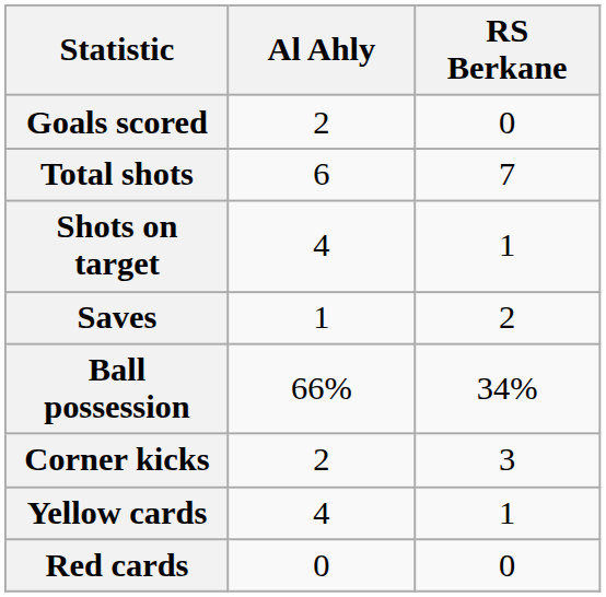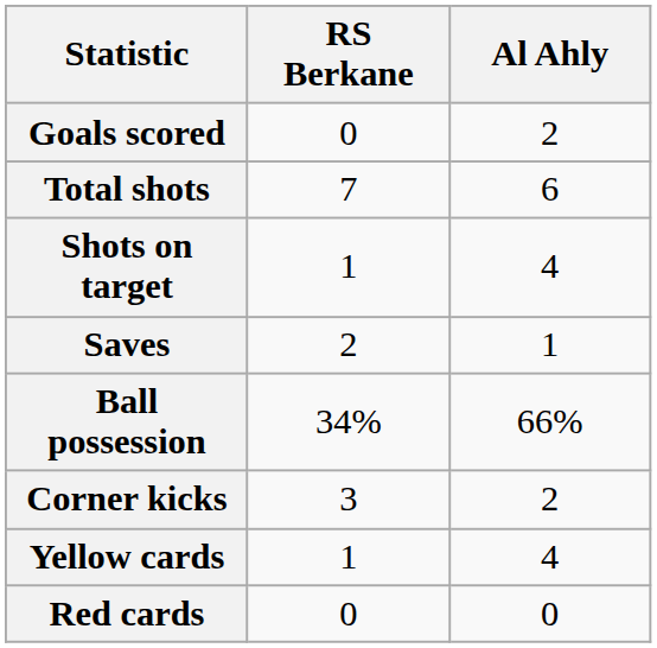 <table class="wikitable plainrowheaders" style="text-align:center">
 <tr>
 <th scope="col" style="width:100px">Statistic</th>
+<th scope="col" style="width:82px">RS Berkane</th>
 <th scope="col" style="width:82px">Al Ahly</th>
-<th scope="col" style="width:82px">RS Berkane</th>
 </tr>
 <tr>
 <th scope=row>Goals scored</th>
+<td>0</td>
 <td>2</td>
-<td>0</td>
 </tr>
 <tr>
 <th scope=row>Total shots</th>
+<td>7</td>
 <td>6</td>
-<td>7</td>
 </tr>
 <tr>
 <th scope=row>Shots on target</th>
+<td>1</td>
 <td>4</td>
+</tr>
+<tr>
+<th scope=row>Saves</th>
+<td>2</td>
 <td>1</td>
 </tr>
 <tr>
-<th scope=row>Saves</th>
-<td>1</td>
+<th scope=row>Ball possession</th>
+<td>34%</td>
+<td>66%</td>
+</tr>
+<tr>
+<th scope=row>Corner kicks</th>
+<td>3</td>
 <td>2</td>
 </tr>
 <tr>
-<th scope=row>Ball possession</th>
-<td>66%</td>
-<td>34%</td>
-</tr>
-<tr>
-<th scope=row>Corner kicks</th>
-<td>2</td>
-<td>3</td>
-</tr>
-<tr>
 <th scope=row>Yellow cards</th>
+<td>1</td>
 <td>4</td>
-<td>1</td>
 </tr>
 <tr>
 <th scope=row>Red cards</th>
 <td>0</td>
 <td>0</td>
 </tr>
 </table>
